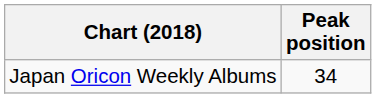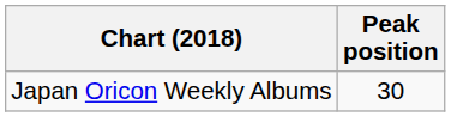 <table class="wikitable">
 <tr>
 <th>Chart (2018)</th>
 <th>Peak<br>position</th>
 </tr>
 <tr>
 <td>Japan <a href='#'>Oricon</a> Weekly Albums</td>
-<td align="center">34</td>
+<td align="center">30</td>
 </tr>
 </table>
